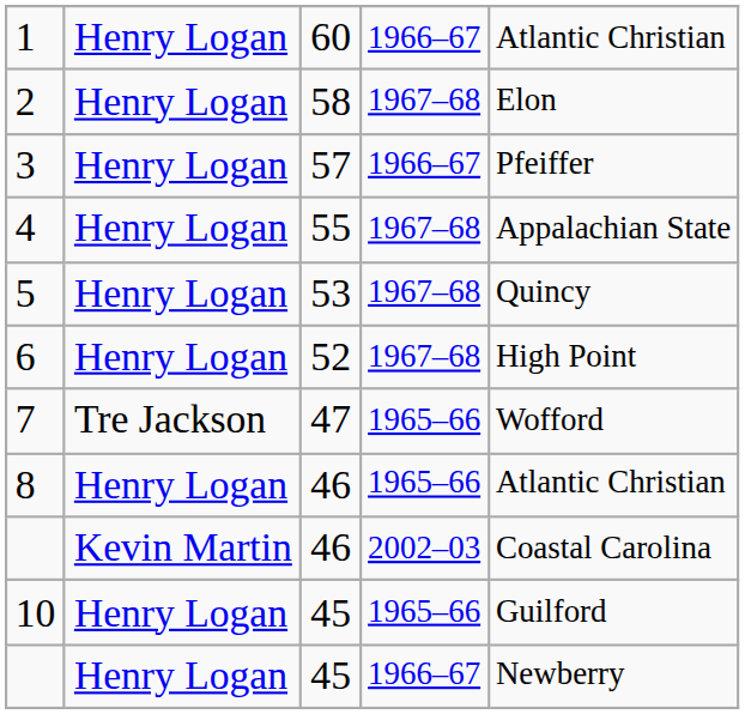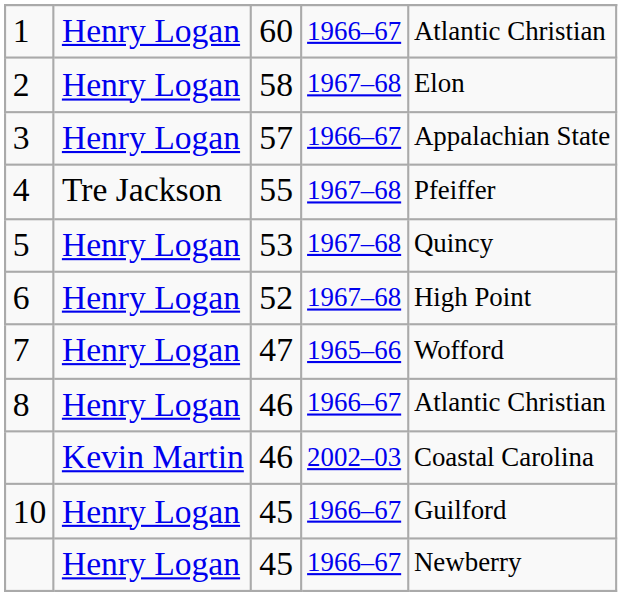 <table class="wikitable">
 <tr>
 </tr>
 <tr>
 <td>1</td>
 <td><a href='#'>Henry Logan</a></td>
 <td>60</td>
 <td style="font-size:80%;"><a href='#'>1966–67</a></td>
 <td style="font-size:80%;">Atlantic Christian</td>
 </tr>
 <tr>
 <td>2</td>
 <td><a href='#'>Henry Logan</a></td>
 <td>58</td>
 <td style="font-size:80%;"><a href='#'>1967–68</a></td>
 <td style="font-size:80%;">Elon</td>
 </tr>
 <tr>
 <td>3</td>
 <td><a href='#'>Henry Logan</a></td>
 <td>57</td>
 <td style="font-size:80%;"><a href='#'>1966–67</a></td>
-<td style="font-size:80%;">Pfeiffer</td>
+<td style="font-size:80%;">Appalachian State</td>
 </tr>
 <tr>
 <td>4</td>
-<td><a href='#'>Henry Logan</a></td>
+<td>Tre Jackson</td>
 <td>55</td>
 <td style="font-size:80%;"><a href='#'>1967–68</a></td>
-<td style="font-size:80%;">Appalachian State</td>
+<td style="font-size:80%;">Pfeiffer</td>
 </tr>
 <tr>
 <td>5</td>
 <td><a href='#'>Henry Logan</a></td>
 <td>53</td>
 <td style="font-size:80%;"><a href='#'>1967–68</a></td>
 <td style="font-size:80%;">Quincy</td>
 </tr>
 <tr>
 <td>6</td>
 <td><a href='#'>Henry Logan</a></td>
 <td>52</td>
 <td style="font-size:80%;"><a href='#'>1967–68</a></td>
 <td style="font-size:80%;">High Point</td>
 </tr>
 <tr>
 <td>7</td>
-<td>Tre Jackson</td>
+<td><a href='#'>Henry Logan</a></td>
 <td>47</td>
 <td style="font-size:80%;"><a href='#'>1965–66</a></td>
 <td style="font-size:80%;">Wofford</td>
 </tr>
 <tr>
 <td>8</td>
 <td><a href='#'>Henry Logan</a></td>
 <td>46</td>
-<td style="font-size:80%;"><a href='#'>1965–66</a></td>
+<td style="font-size:80%;"><a href='#'>1966–67</a></td>
 <td style="font-size:80%;">Atlantic Christian</td>
 </tr>
 <tr>
 <td></td>
 <td><a href='#'>Kevin Martin</a></td>
 <td>46</td>
 <td style="font-size:80%;"><a href='#'>2002–03</a></td>
 <td style="font-size:80%;">Coastal Carolina</td>
 </tr>
 <tr>
 <td>10</td>
 <td><a href='#'>Henry Logan</a></td>
 <td>45</td>
-<td style="font-size:80%;"><a href='#'>1965–66</a></td>
+<td style="font-size:80%;"><a href='#'>1966–67</a></td>
 <td style="font-size:80%;">Guilford</td>
 </tr>
 <tr>
 <td></td>
 <td><a href='#'>Henry Logan</a></td>
 <td>45</td>
 <td style="font-size:80%;"><a href='#'>1966–67</a></td>
 <td style="font-size:80%;">Newberry</td>
 </tr>
 </table>
